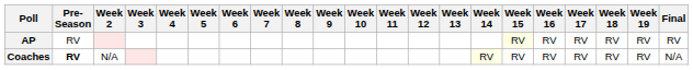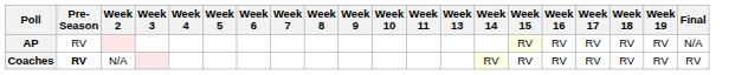 <table class="wikitable" style="white-space:nowrap;font-size:90%">
 <tr>
 <th>Poll</th>
 <th>Pre-<br>Season</th>
 <th>Week<br>2</th>
 <th>Week<br>3</th>
 <th>Week<br>4</th>
 <th>Week<br>5</th>
 <th>Week<br>6</th>
 <th>Week<br>7</th>
 <th>Week<br>8</th>
 <th>Week<br>9</th>
 <th>Week<br>10</th>
 <th>Week<br>11</th>
-<th>Week<br>12</th>
 <th>Week<br>13</th>
 <th>Week<br>14</th>
 <th>Week<br>15</th>
 <th>Week<br>16</th>
 <th>Week<br>17</th>
 <th>Week<br>18</th>
 <th>Week<br>19</th>
 <th>Final</th>
 </tr>
 <tr style="text-align:center;">
 <th>AP</th>
 <td style="background:#FFF;">RV</td>
 <td style="background:#FFE6E6;"></td>
 <td style="background:#FFF;"></td>
 <td style="background:#FFF;"></td>
 <td style="background:#FFF;"></td>
 <td style="background:#FFF;"></td>
 <td style="background:#FFF;"></td>
 <td style="background:#FFF;"></td>
 <td style="background:#FFF;"></td>
 <td style="background:#FFF;"></td>
 <td style="background:#FFF;"></td>
 <td style="background:#FFF;"></td>
 <td style="background:#FFF;"></td>
-<td style="background:#FFF;"></td>
 <td style="background:#FFFFE6;">RV</td>
 <td style="background:#FFF;">RV</td>
 <td style="background:#FFF;">RV</td>
 <td style="background:#FFF;">RV</td>
 <td style="background:#FFF;">RV</td>
-<td style="background:#FFF;">RV</td>
+<td style="background:#FFF;">N/A</td>
 </tr>
 <tr style="text-align:center;">
 <th>Coaches</th>
 <td style="background:#FFF;"><strong>RV</strong></td>
 <td style="background:#FFF;">N/A</td>
 <td style="background:#FFE6E6;"></td>
 <td style="background:#FFF;"></td>
 <td style="background:#FFF;"></td>
 <td style="background:#FFF;"></td>
 <td style="background:#FFF;"></td>
 <td style="background:#FFF;"></td>
 <td style="background:#FFF;"></td>
 <td style="background:#FFF;"></td>
 <td style="background:#FFF;"></td>
 <td style="background:#FFF;"></td>
-<td style="background:#FFF;"></td>
 <td style="background:#FFFFE6;">RV</td>
 <td style="background:#FFF;">RV</td>
 <td style="background:#FFF;">RV</td>
 <td style="background:#FFF;">RV</td>
 <td style="background:#FFF;">RV</td>
 <td style="background:#FFF;">RV</td>
-<td style="background:#FFF;">N/A</td>
+<td style="background:#FFF;">RV</td>
 </tr>
 </table>
